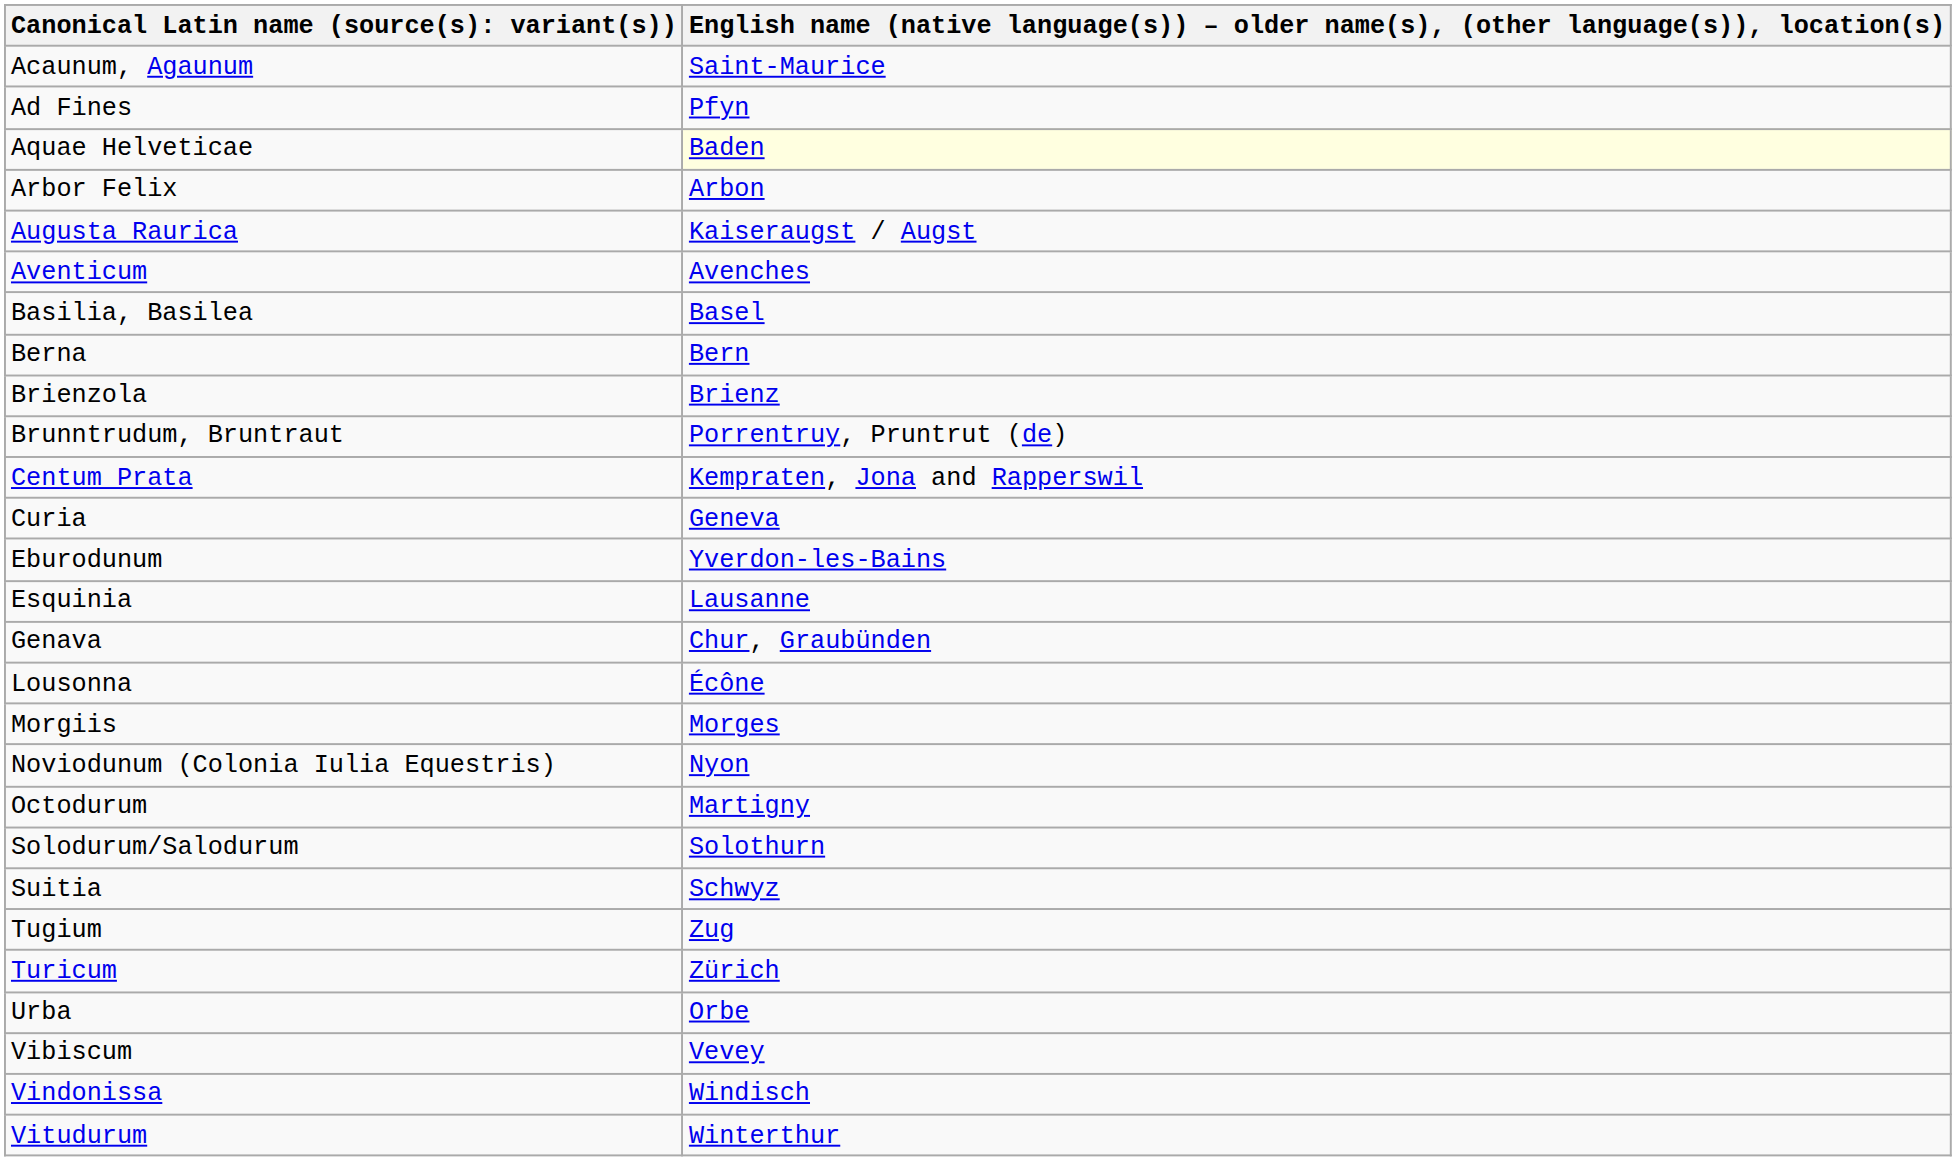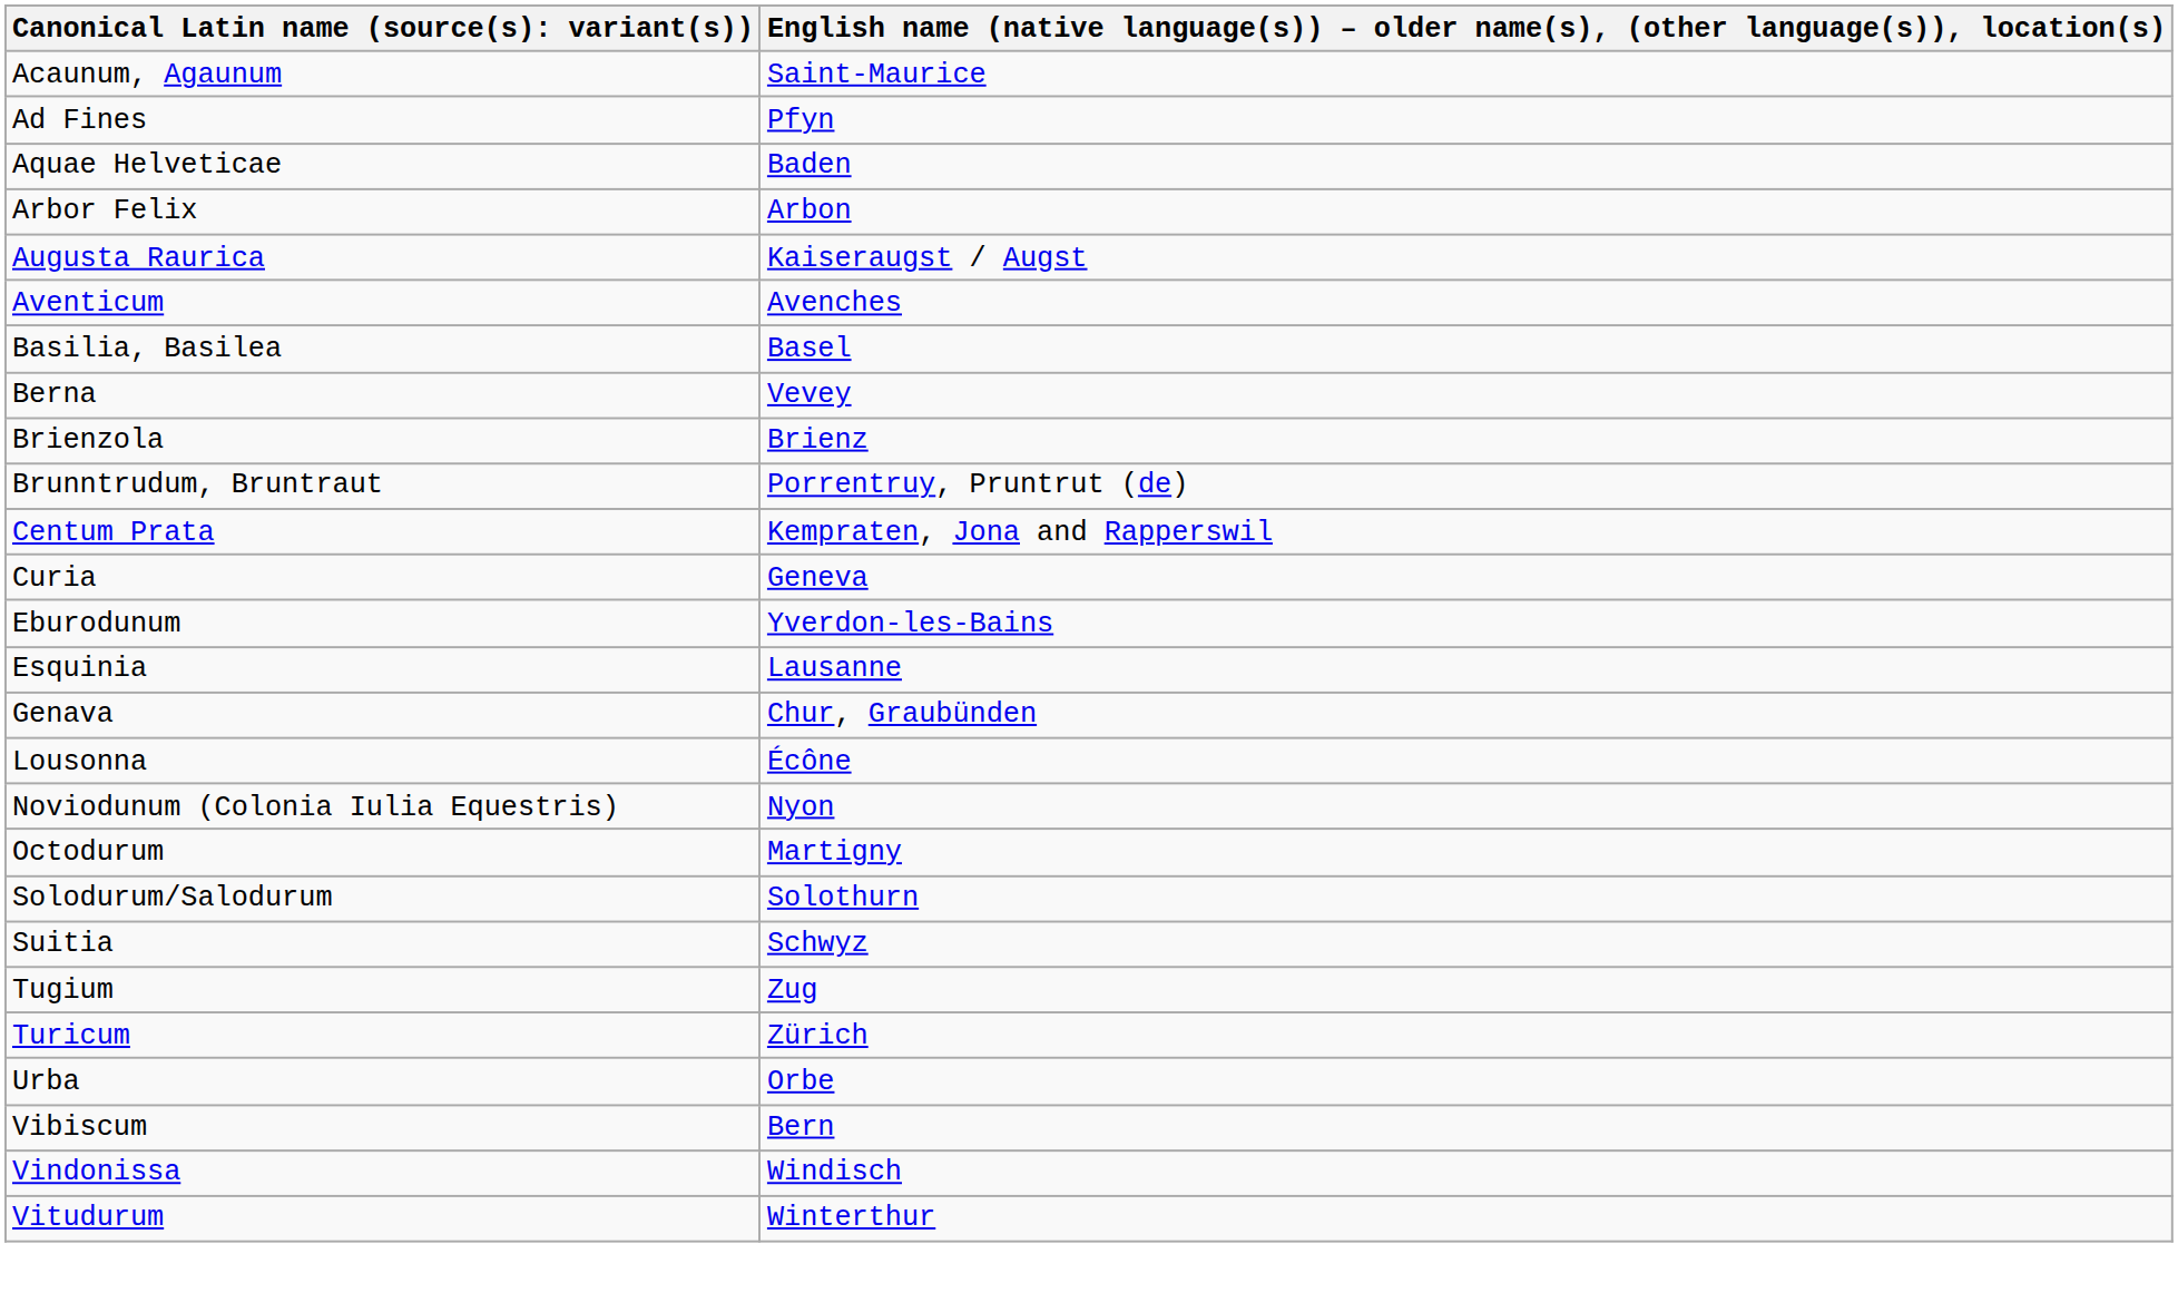 <table class="wikitable sortable">
 <tr>
 <th>Canonical Latin name (source(s): variant(s))</th>
 <th>English name (native language(s)) – older name(s), (other language(s)), location(s)</th>
 </tr>
 <tr>
 <td>Acaunum, <a href='#'>Agaunum</a></td>
 <td><a href='#'>Saint-Maurice</a></td>
 </tr>
 <tr>
 <td>Ad Fines</td>
 <td><a href='#'>Pfyn</a></td>
 </tr>
 <tr>
 <td>Aquae Helveticae</td>
-<td style="background: lightyellow;"><a href='#'>Baden</a></td>
+<td><a href='#'>Baden</a></td>
 </tr>
 <tr>
 <td>Arbor Felix</td>
 <td><a href='#'>Arbon</a></td>
 </tr>
 <tr>
 <td><a href='#'>Augusta Raurica</a></td>
 <td><a href='#'>Kaiseraugst</a> / <a href='#'>Augst</a></td>
 </tr>
 <tr>
 <td><a href='#'>Aventicum</a></td>
 <td><a href='#'>Avenches</a></td>
 </tr>
 <tr>
 <td>Basilia, Basilea</td>
 <td><a href='#'>Basel</a></td>
 </tr>
 <tr>
 <td>Berna</td>
-<td><a href='#'>Bern</a></td>
+<td><a href='#'>Vevey</a></td>
 </tr>
 <tr>
 <td>Brienzola</td>
 <td><a href='#'>Brienz</a></td>
 </tr>
 <tr>
 <td>Brunntrudum, Bruntraut</td>
 <td><a href='#'>Porrentruy</a>, Pruntrut (<a href='#'>de</a>)</td>
 </tr>
 <tr>
 <td><a href='#'>Centum Prata</a></td>
 <td><a href='#'>Kempraten</a>, <a href='#'>Jona</a> and <a href='#'>Rapperswil</a></td>
 </tr>
 <tr>
 <td>Curia</td>
 <td><a href='#'>Geneva</a></td>
 </tr>
 <tr>
 <td>Eburodunum</td>
 <td><a href='#'>Yverdon-les-Bains</a></td>
 </tr>
 <tr>
 <td>Esquinia</td>
 <td><a href='#'>Lausanne</a></td>
 </tr>
 <tr>
 <td>Genava</td>
 <td><a href='#'>Chur</a>, <a href='#'>Graubünden</a></td>
 </tr>
 <tr>
 <td>Lousonna</td>
 <td><a href='#'>Écône</a></td>
 </tr>
 <tr>
-<td>Morgiis</td>
-<td><a href='#'>Morges</a></td>
-</tr>
-<tr>
 <td>Noviodunum (Colonia Iulia Equestris)</td>
 <td><a href='#'>Nyon</a></td>
 </tr>
 <tr>
 <td>Octodurum</td>
 <td><a href='#'>Martigny</a></td>
 </tr>
 <tr>
 <td>Solodurum/Salodurum</td>
 <td><a href='#'>Solothurn</a></td>
 </tr>
 <tr>
 <td>Suitia</td>
 <td><a href='#'>Schwyz</a></td>
 </tr>
 <tr>
 <td>Tugium</td>
 <td><a href='#'>Zug</a></td>
 </tr>
 <tr>
 <td><a href='#'>Turicum</a></td>
 <td><a href='#'>Zürich</a></td>
 </tr>
 <tr>
 <td>Urba</td>
 <td><a href='#'>Orbe</a></td>
 </tr>
 <tr>
 <td>Vibiscum</td>
-<td><a href='#'>Vevey</a></td>
+<td><a href='#'>Bern</a></td>
 </tr>
 <tr>
 <td><a href='#'>Vindonissa</a></td>
 <td><a href='#'>Windisch</a></td>
 </tr>
 <tr>
 <td><a href='#'>Vitudurum</a></td>
 <td><a href='#'>Winterthur</a></td>
 </tr>
 </table>
